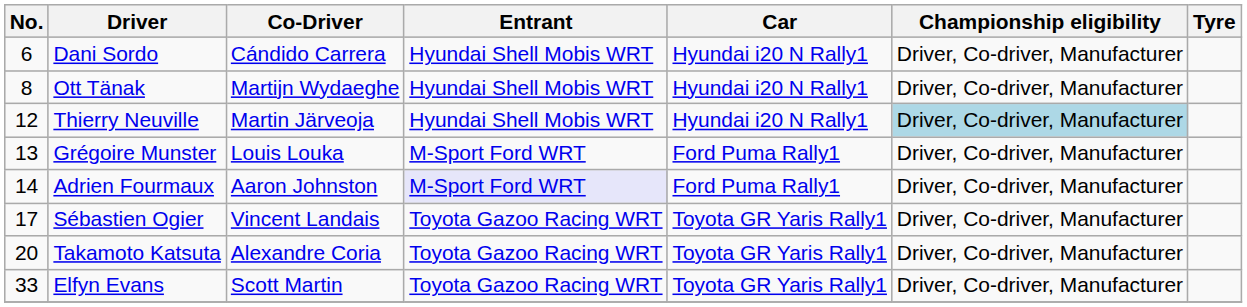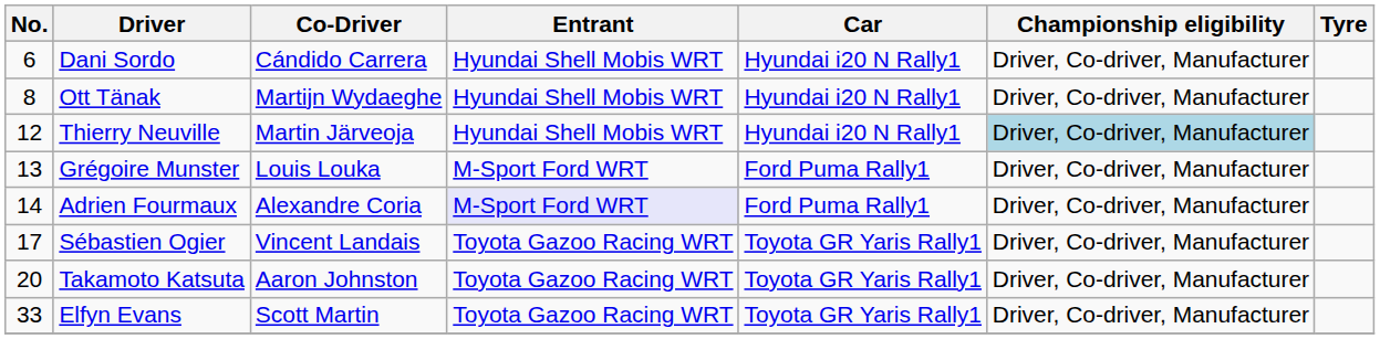 <table class="wikitable" style="font-size: 85%;">
 <tr>
 <th>No.</th>
 <th>Driver</th>
 <th>Co-Driver</th>
 <th>Entrant</th>
 <th>Car</th>
 <th>Championship eligibility</th>
 <th>Tyre</th>
 </tr>
 <tr>
 <td align="center">6</td>
 <td> <a href='#'>Dani Sordo</a></td>
 <td> <a href='#'>Cándido Carrera</a></td>
 <td> <a href='#'>Hyundai Shell Mobis WRT</a></td>
 <td><a href='#'>Hyundai i20 N Rally1</a></td>
 <td>Driver, Co-driver, Manufacturer</td>
 <td align="center"></td>
 </tr>
 <tr>
 <td align="center">8</td>
 <td> <a href='#'>Ott Tänak</a></td>
 <td> <a href='#'>Martijn Wydaeghe</a></td>
 <td> <a href='#'>Hyundai Shell Mobis WRT</a></td>
 <td><a href='#'>Hyundai i20 N Rally1</a></td>
 <td>Driver, Co-driver, Manufacturer</td>
 <td align="center"></td>
 </tr>
 <tr>
 <td align="center">12</td>
 <td> <a href='#'>Thierry Neuville</a></td>
 <td> <a href='#'>Martin Järveoja</a></td>
 <td> <a href='#'>Hyundai Shell Mobis WRT</a></td>
 <td><a href='#'>Hyundai i20 N Rally1</a></td>
 <td style="background: lightblue;">Driver, Co-driver, Manufacturer</td>
 <td align="center"></td>
 </tr>
 <tr>
 <td align="center">13</td>
 <td> <a href='#'>Grégoire Munster</a></td>
 <td> <a href='#'>Louis Louka</a></td>
 <td> <a href='#'>M-Sport Ford WRT</a></td>
 <td><a href='#'>Ford Puma Rally1</a></td>
 <td>Driver, Co-driver, Manufacturer</td>
 <td align="center"></td>
 </tr>
 <tr>
 <td align="center">14</td>
 <td> <a href='#'>Adrien Fourmaux</a></td>
-<td> <a href='#'>Aaron Johnston</a></td>
+<td> <a href='#'>Alexandre Coria</a></td>
 <td style="background: lavender;"> <a href='#'>M-Sport Ford WRT</a></td>
 <td><a href='#'>Ford Puma Rally1</a></td>
 <td>Driver, Co-driver, Manufacturer</td>
 <td align="center"></td>
 </tr>
 <tr>
 <td align="center">17</td>
 <td> <a href='#'>Sébastien Ogier</a></td>
 <td> <a href='#'>Vincent Landais</a></td>
 <td> <a href='#'>Toyota Gazoo Racing WRT</a></td>
 <td><a href='#'>Toyota GR Yaris Rally1</a></td>
 <td>Driver, Co-driver, Manufacturer</td>
 <td align="center"></td>
 </tr>
 <tr>
 <td align="center">20</td>
 <td> <a href='#'>Takamoto Katsuta</a></td>
-<td> <a href='#'>Alexandre Coria</a></td>
+<td> <a href='#'>Aaron Johnston</a></td>
 <td> <a href='#'>Toyota Gazoo Racing WRT</a></td>
 <td><a href='#'>Toyota GR Yaris Rally1</a></td>
 <td>Driver, Co-driver, Manufacturer</td>
 <td align="center"></td>
 </tr>
 <tr>
 <td align="center">33</td>
 <td> <a href='#'>Elfyn Evans</a></td>
 <td> <a href='#'>Scott Martin</a></td>
 <td> <a href='#'>Toyota Gazoo Racing WRT</a></td>
 <td><a href='#'>Toyota GR Yaris Rally1</a></td>
 <td>Driver, Co-driver, Manufacturer</td>
 <td align="center"></td>
 </tr>
 <tr>
 </tr>
 </table>
